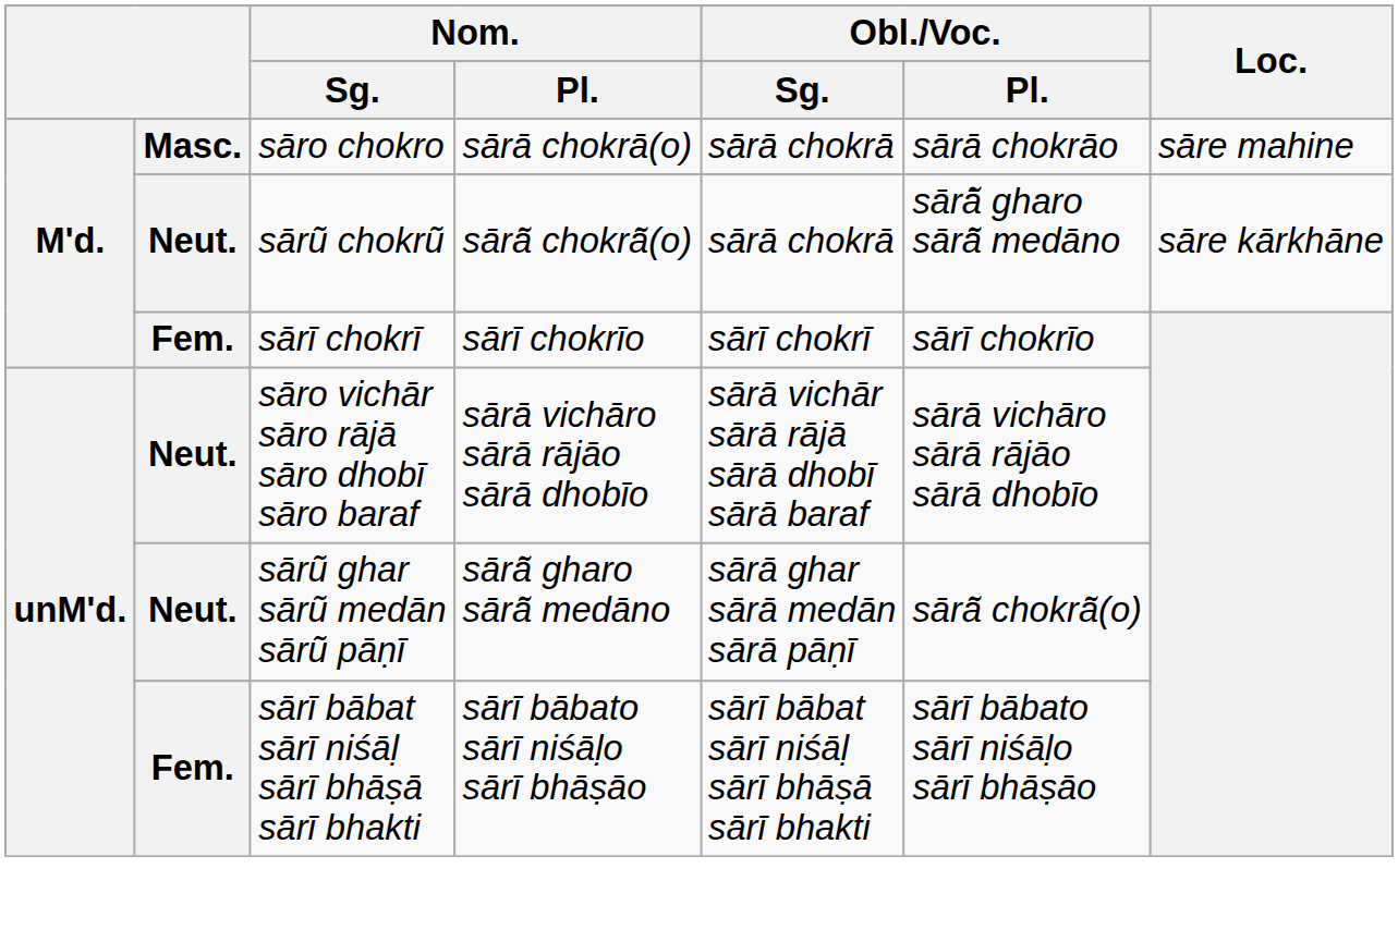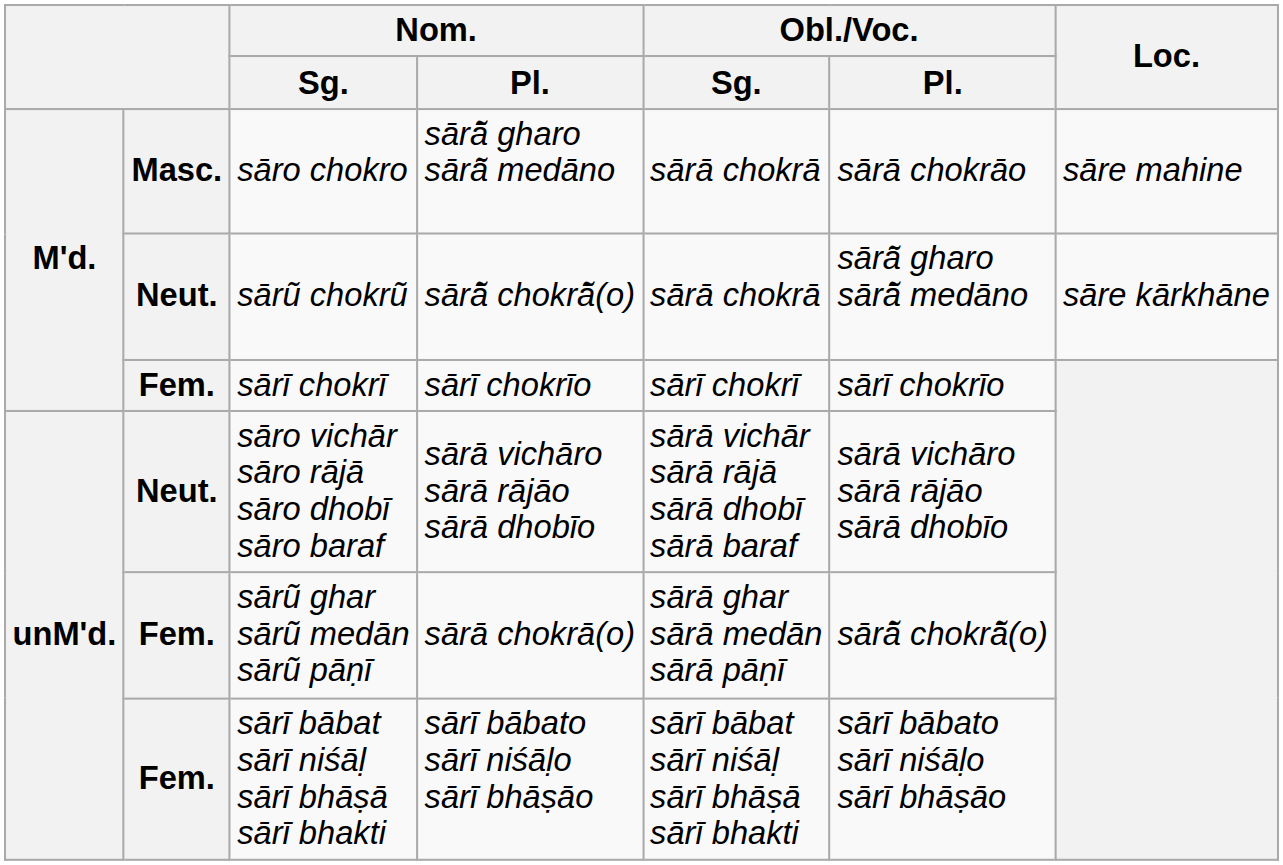 <table class="wikitable">
 <tr>
 <th colspan="2" rowspan="2"></th>
 <th colspan="2">Nom.</th>
 <th colspan="2">Obl./Voc.</th>
 <th rowspan="2">Loc.</th>
 </tr>
 <tr>
 <th>Sg.</th>
 <th>Pl.</th>
 <th>Sg.</th>
 <th>Pl.</th>
 </tr>
 <tr>
 <th rowspan="3">M'd.</th>
 <th>Masc.</th>
 <td><em>sāro chokro</em></td>
-<td><em>sārā chokrā(o)</em></td>
+<td><em>sārā̃ gharo</em><br><em>sārā̃ medāno</em><br><br></td>
 <td><em>sārā chokrā</em></td>
 <td><em>sārā chokrāo</em></td>
 <td><em>sāre mahine</em></td>
 </tr>
 <tr>
 <th>Neut.</th>
 <td><em>sārũ chokrũ</em></td>
 <td><em>sārā̃ chokrā̃(o)</em></td>
 <td><em>sārā chokrā</em></td>
 <td><em>sārā̃ gharo</em><br><em>sārā̃ medāno</em><br><br></td>
 <td><em>sāre kārkhāne</em></td>
 </tr>
 <tr>
 <th>Fem.</th>
 <td><em>sārī chokrī</em></td>
 <td><em>sārī chokrīo</em></td>
 <td><em>sārī chokrī</em></td>
 <td><em>sārī chokrīo</em></td>
 <th rowspan="4"></th>
 </tr>
 <tr>
 <th rowspan="3">unM'd.</th>
 <th>Neut.</th>
 <td><em>sāro vichār</em><br><em>sāro rājā</em><br><em>sāro dhobī</em><br><em>sāro baraf</em></td>
 <td><em>sārā vichāro</em><br><em>sārā rājāo</em><br><em>sārā dhobīo</em><br></td>
 <td><em>sārā vichār</em><br><em>sārā rājā</em><br><em>sārā dhobī</em><br><em>sārā baraf</em></td>
 <td><em>sārā vichāro</em><br><em>sārā rājāo</em><br><em>sārā dhobīo</em></td>
 </tr>
 <tr>
-<th>Neut.</th>
+<th>Fem.</th>
 <td><em>sārũ ghar</em><br><em>sārũ medān</em><br><em>sārũ pāṇī</em></td>
-<td><em>sārā̃ gharo</em><br><em>sārā̃ medāno</em><br><br></td>
+<td><em>sārā chokrā(o)</em></td>
 <td><em>sārā ghar</em><br><em>sārā medān</em><br><em>sārā pāṇī</em></td>
 <td><em>sārā̃ chokrā̃(o)</em></td>
 </tr>
 <tr>
 <th>Fem.</th>
 <td><em>sārī bābat</em><br><em>sārī niśāḷ</em><br><em>sārī bhāṣā</em><br><em>sārī bhakti</em></td>
 <td><em>sārī bābato</em><br><em>sārī niśāḷo</em><br><em>sārī bhāṣāo</em><br><br></td>
 <td><em>sārī bābat</em><br><em>sārī niśāḷ</em><br><em>sārī bhāṣā</em><br><em>sārī bhakti</em></td>
 <td><em>sārī bābato</em><br><em>sārī niśāḷo</em><br><em>sārī bhāṣāo</em><br><br></td>
 </tr>
 </table>
